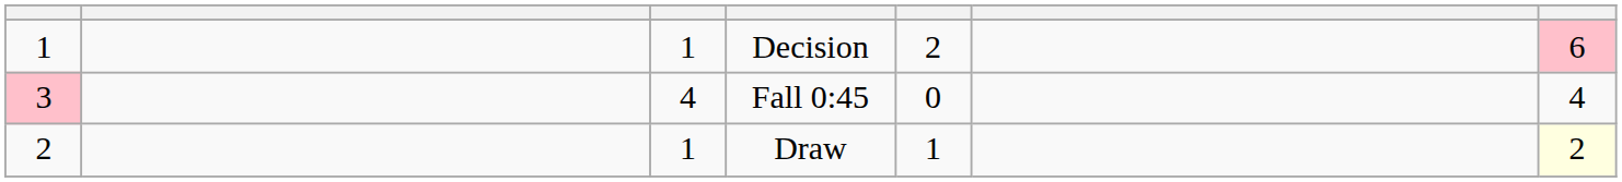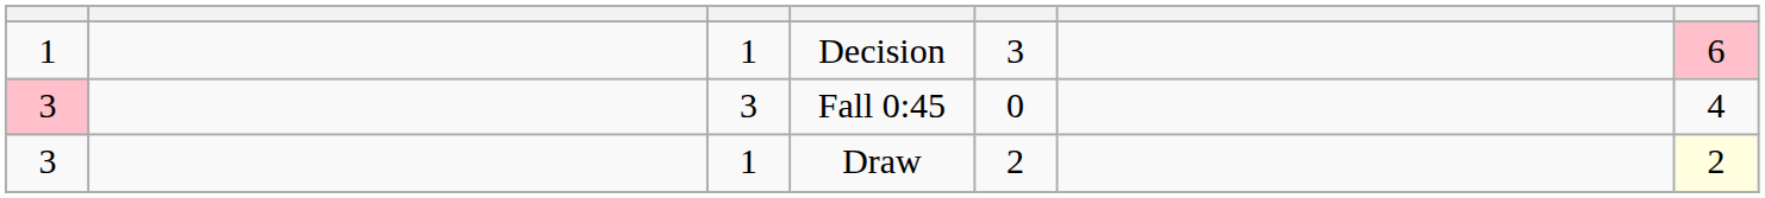 <table class="wikitable" style="text-align: center;">
 <tr>
 <th width=30></th>
 <th width=270></th>
 <th width=30></th>
 <th width=75></th>
 <th width=30></th>
 <th width=270></th>
 <th width=30></th>
 </tr>
 <tr>
 <td>1</td>
 <td align=left><strong></strong></td>
 <td>1</td>
 <td>Decision</td>
-<td>2</td>
+<td>3</td>
 <td align=left></td>
 <td bgcolor=pink>6</td>
 </tr>
 <tr>
 <td bgcolor=pink>3</td>
 <td align=left></td>
-<td>4</td>
+<td>3</td>
 <td>Fall 0:45</td>
 <td>0</td>
 <td align=left><strong></strong></td>
 <td>4</td>
 </tr>
 <tr>
-<td>2</td>
+<td>3</td>
 <td align=left></td>
 <td>1</td>
 <td>Draw</td>
-<td>1</td>
+<td>2</td>
 <td align=left></td>
 <td style="background: lightyellow;">2</td>
 </tr>
 </table>
